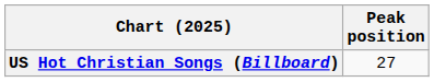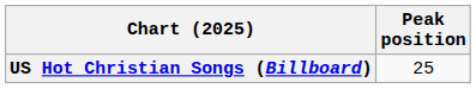 <table class="wikitable sortable plainrowheaders" style="text-align:center">
 <tr>
 <th scope="col">Chart (2025)</th>
 <th scope="col">Peak<br>position</th>
 </tr>
 <tr>
 <th scope="row">US <a href='#'>Hot Christian Songs</a> (<em><a href='#'>Billboard</a></em>)</th>
-<td>27</td>
+<td>25</td>
 </tr>
 </table>
